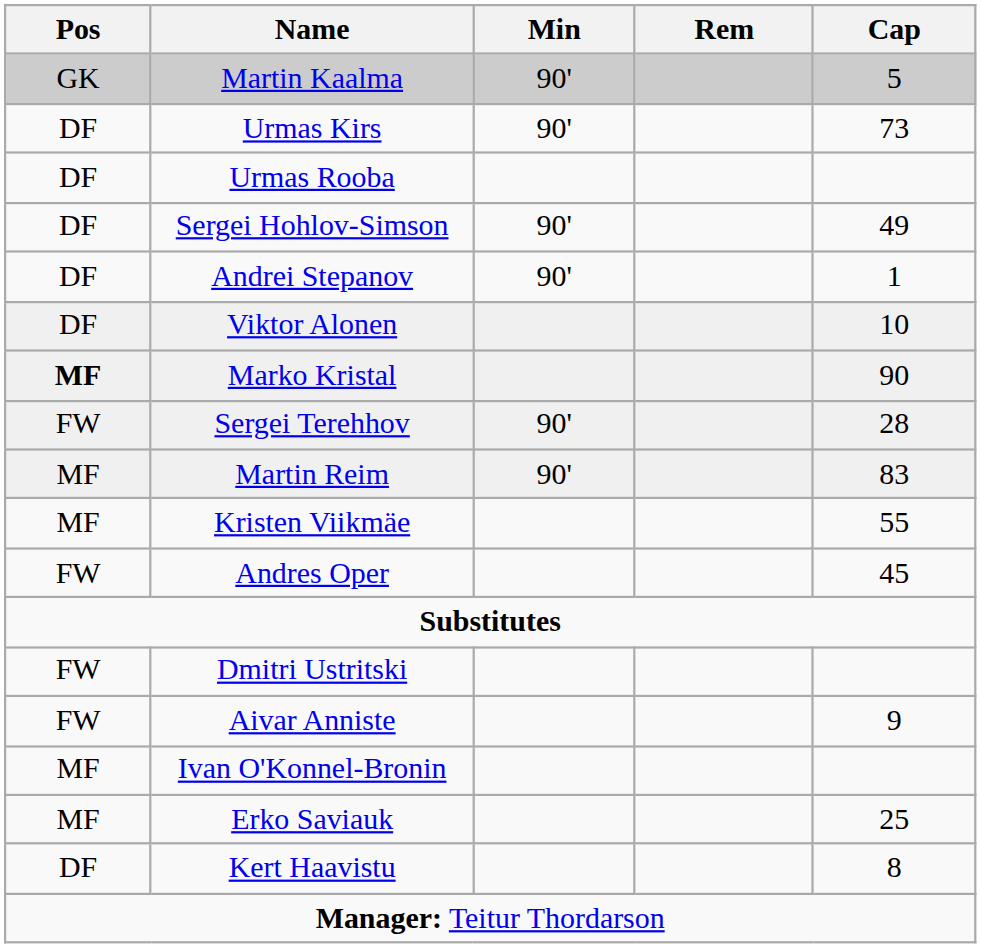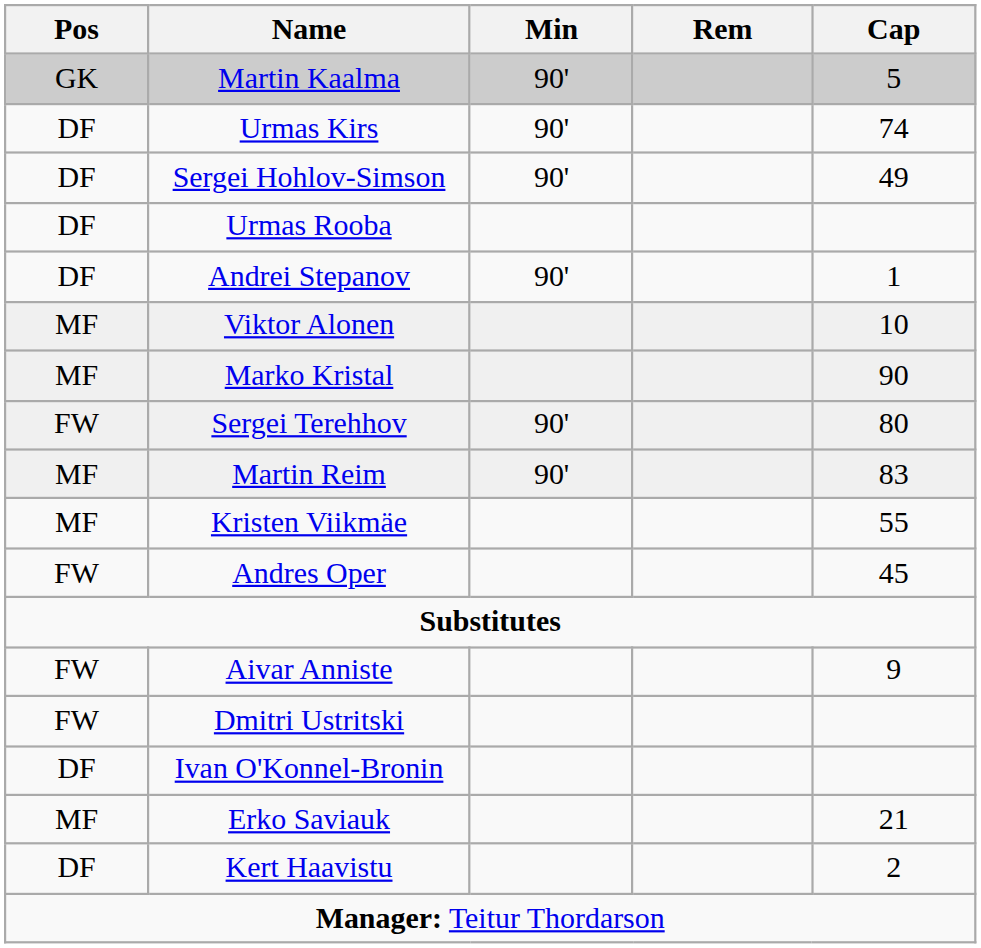 <table class="wikitable collapsible collapsed" align="center" style="font-size:85%; text-align:center;" width="50%">
 <tr>
 <th>Pos</th>
 <th width=140>Name</th>
 <th>Min</th>
 <th>Rem</th>
 <th>Cap</th>
 </tr>
 <tr bgcolor="cccccc">
 <td>GK</td>
 <td><a href='#'>Martin Kaalma</a></td>
 <td>90'</td>
 <td></td>
 <td>5</td>
 </tr>
 <tr>
 <td>DF</td>
 <td><a href='#'>Urmas Kirs</a></td>
 <td>90'</td>
 <td></td>
-<td>73</td>
+<td>74</td>
+</tr>
+<tr>
+<td>DF</td>
+<td><a href='#'>Sergei Hohlov-Simson</a></td>
+<td>90'</td>
+<td></td>
+<td>49</td>
 </tr>
 <tr>
 <td>DF</td>
 <td><a href='#'>Urmas Rooba</a></td>
 <td></td>
 <td></td>
 <td></td>
 </tr>
 <tr>
 <td>DF</td>
-<td><a href='#'>Sergei Hohlov-Simson</a></td>
-<td>90'</td>
-<td></td>
-<td>49</td>
-</tr>
-<tr>
-<td>DF</td>
 <td><a href='#'>Andrei Stepanov</a></td>
 <td>90'</td>
 <td></td>
 <td>1</td>
 </tr>
 <tr bgcolor="#F0F0F0">
-<td>DF</td>
+<td>MF</td>
 <td><a href='#'>Viktor Alonen</a></td>
 <td></td>
 <td></td>
 <td>10</td>
 </tr>
 <tr bgcolor="#F0F0F0">
-<td><strong>MF</strong></td>
+<td>MF</td>
 <td><a href='#'>Marko Kristal</a></td>
 <td></td>
 <td></td>
 <td>90</td>
 </tr>
 <tr bgcolor="#F0F0F0">
 <td>FW</td>
 <td><a href='#'>Sergei Terehhov</a></td>
 <td>90'</td>
 <td></td>
-<td>28</td>
+<td>80</td>
 </tr>
 <tr bgcolor="#F0F0F0">
 <td>MF</td>
 <td><a href='#'>Martin Reim</a></td>
 <td>90'</td>
 <td></td>
 <td>83</td>
 </tr>
 <tr>
 <td>MF</td>
 <td><a href='#'>Kristen Viikmäe</a></td>
 <td></td>
 <td></td>
 <td>55</td>
 </tr>
 <tr>
 <td>FW</td>
 <td><a href='#'>Andres Oper</a></td>
 <td></td>
 <td></td>
 <td>45</td>
 </tr>
 <tr>
 <td colspan=5 align=center><strong>Substitutes</strong></td>
 </tr>
 <tr>
 <td>FW</td>
+<td><a href='#'>Aivar Anniste</a></td>
+<td></td>
+<td></td>
+<td>9</td>
+</tr>
+<tr>
+<td>FW</td>
 <td><a href='#'>Dmitri Ustritski</a></td>
 <td></td>
 <td></td>
 <td></td>
 </tr>
 <tr>
-<td>FW</td>
-<td><a href='#'>Aivar Anniste</a></td>
-<td></td>
-<td></td>
-<td>9</td>
-</tr>
-<tr>
-<td>MF</td>
+<td>DF</td>
 <td><a href='#'>Ivan O'Konnel-Bronin</a></td>
 <td></td>
 <td></td>
 <td></td>
 </tr>
 <tr>
 <td>MF</td>
 <td><a href='#'>Erko Saviauk</a></td>
 <td></td>
 <td></td>
-<td>25</td>
+<td>21</td>
 </tr>
 <tr>
 <td>DF</td>
 <td><a href='#'>Kert Haavistu</a></td>
 <td></td>
 <td></td>
-<td>8</td>
+<td>2</td>
 </tr>
 <tr>
 <td colspan=5 align=center><strong>Manager:</strong>  <a href='#'>Teitur Thordarson</a></td>
 </tr>
 </table>
